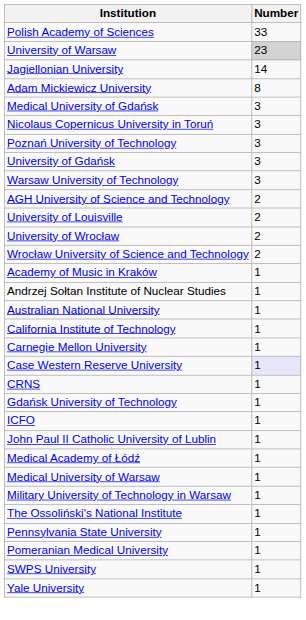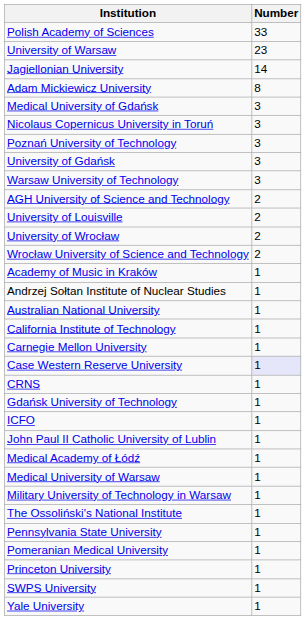 <table class="wikitable sortable">
 <tr>
 <th>Institution</th>
 <th>Number</th>
 </tr>
 <tr>
 <td><a href='#'>Polish Academy of Sciences</a></td>
 <td>33</td>
 </tr>
 <tr>
 <td><a href='#'>University of Warsaw</a></td>
-<td style="background: lightgrey;">23</td>
+<td>23</td>
 </tr>
 <tr>
 <td><a href='#'>Jagiellonian University</a></td>
 <td>14</td>
 </tr>
 <tr>
 <td><a href='#'>Adam Mickiewicz University</a></td>
 <td>8</td>
 </tr>
 <tr>
 <td><a href='#'>Medical University of Gdańsk</a></td>
 <td>3</td>
 </tr>
 <tr>
 <td><a href='#'>Nicolaus Copernicus University in Toruń</a></td>
 <td>3</td>
 </tr>
 <tr>
 <td><a href='#'>Poznań University of Technology</a></td>
 <td>3</td>
 </tr>
 <tr>
 <td><a href='#'>University of Gdańsk</a></td>
 <td>3</td>
 </tr>
 <tr>
 <td><a href='#'>Warsaw University of Technology</a></td>
 <td>3</td>
 </tr>
 <tr>
 <td><a href='#'>AGH University of Science and Technology</a></td>
 <td>2</td>
 </tr>
 <tr>
 <td><a href='#'>University of Louisville</a></td>
 <td>2</td>
 </tr>
 <tr>
 <td><a href='#'>University of Wrocław</a></td>
 <td>2</td>
 </tr>
 <tr>
 <td><a href='#'>Wrocław University of Science and Technology</a></td>
 <td>2</td>
 </tr>
 <tr>
 <td><a href='#'>Academy of Music in Kraków</a></td>
 <td>1</td>
 </tr>
 <tr>
 <td>Andrzej Sołtan Institute of Nuclear Studies</td>
 <td>1</td>
 </tr>
 <tr>
 <td><a href='#'>Australian National University</a></td>
 <td>1</td>
 </tr>
 <tr>
 <td><a href='#'>California Institute of Technology</a></td>
 <td>1</td>
 </tr>
 <tr>
 <td><a href='#'>Carnegie Mellon University</a></td>
 <td>1</td>
 </tr>
 <tr>
 <td><a href='#'>Case Western Reserve University</a></td>
 <td style="background: lavender;">1</td>
 </tr>
 <tr>
 <td><a href='#'>CRNS</a></td>
 <td>1</td>
 </tr>
 <tr>
 <td><a href='#'>Gdańsk University of Technology</a></td>
 <td>1</td>
 </tr>
 <tr>
 <td><a href='#'>ICFO</a></td>
 <td>1</td>
 </tr>
 <tr>
 <td><a href='#'>John Paul II Catholic University of Lublin</a></td>
 <td>1</td>
 </tr>
 <tr>
 <td><a href='#'>Medical Academy of Łódź</a></td>
 <td>1</td>
 </tr>
 <tr>
 <td><a href='#'>Medical University of Warsaw</a></td>
 <td>1</td>
 </tr>
 <tr>
 <td><a href='#'>Military University of Technology in Warsaw</a></td>
 <td>1</td>
 </tr>
 <tr>
 <td><a href='#'>The Ossoliński's National Institute</a></td>
 <td>1</td>
 </tr>
 <tr>
 <td><a href='#'>Pennsylvania State University</a></td>
 <td>1</td>
 </tr>
 <tr>
 <td><a href='#'>Pomeranian Medical University</a></td>
 <td>1</td>
 </tr>
 <tr>
+<td><a href='#'>Princeton University</a></td>
+<td>1</td>
+</tr>
+<tr>
 <td><a href='#'>SWPS University</a></td>
 <td>1</td>
 </tr>
 <tr>
 <td><a href='#'>Yale University</a></td>
 <td>1</td>
 </tr>
 </table>
